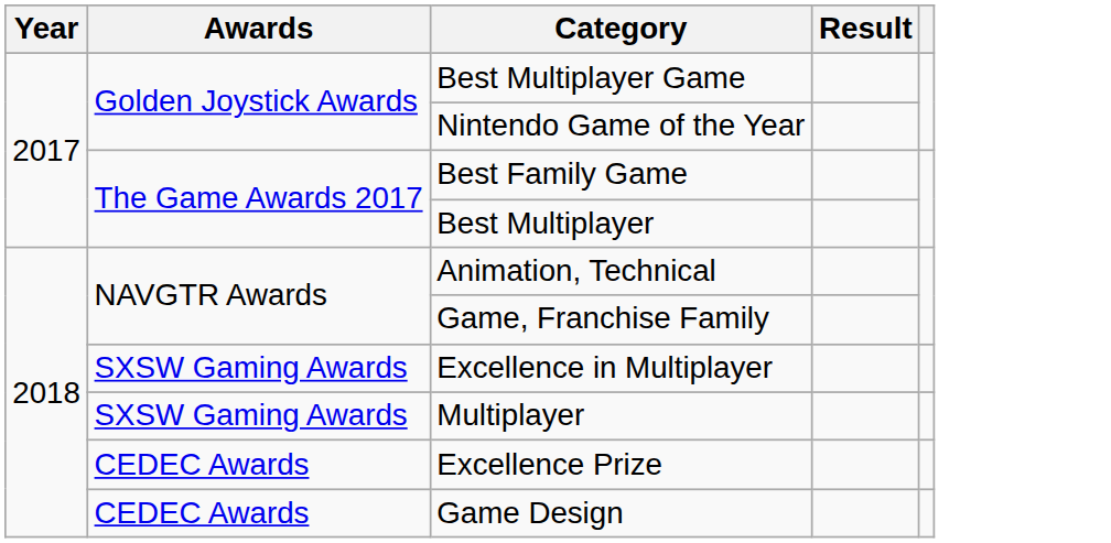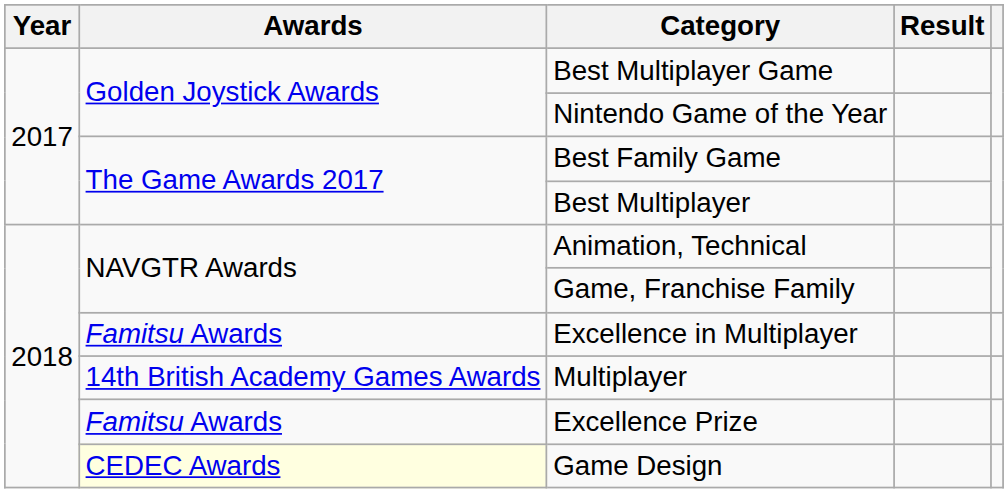 <table class="wikitable">
 <tr>
 <th>Year</th>
 <th>Awards</th>
 <th>Category</th>
 <th>Result</th>
 <th></th>
 </tr>
 <tr>
 <td rowspan="4">2017</td>
 <td rowspan="2"><a href='#'>Golden Joystick Awards</a></td>
 <td>Best Multiplayer Game</td>
 <td></td>
 <td rowspan="2"></td>
 </tr>
 <tr>
 <td>Nintendo Game of the Year</td>
 <td></td>
 </tr>
 <tr>
 <td rowspan="2"><a href='#'>The Game Awards 2017</a></td>
 <td>Best Family Game</td>
 <td></td>
 <td rowspan="2"></td>
 </tr>
 <tr>
 <td>Best Multiplayer</td>
 <td></td>
 </tr>
 <tr>
 <td rowspan="6">2018</td>
 <td rowspan="2">NAVGTR Awards</td>
 <td>Animation, Technical</td>
 <td></td>
 <td rowspan="2"></td>
 </tr>
 <tr>
 <td>Game, Franchise Family</td>
 <td></td>
 </tr>
 <tr>
-<td rowspan="1"><a href='#'>SXSW Gaming Awards</a></td>
+<td rowspan="1"><a href='#'><em>Famitsu</em> Awards</a></td>
 <td>Excellence in Multiplayer</td>
 <td></td>
 <td rowspan="1"></td>
 </tr>
 <tr>
-<td rowspan="1"><a href='#'>SXSW Gaming Awards</a></td>
+<td rowspan="1"><a href='#'>14th British Academy Games Awards</a></td>
 <td>Multiplayer</td>
 <td></td>
 <td rowspan="1"></td>
 </tr>
 <tr>
-<td rowspan="1"><a href='#'>CEDEC Awards</a></td>
+<td rowspan="1"><a href='#'><em>Famitsu</em> Awards</a></td>
 <td>Excellence Prize</td>
 <td></td>
 <td rowspan="1"></td>
 </tr>
 <tr>
-<td rowspan="1"><a href='#'>CEDEC Awards</a></td>
+<td rowspan="1" style="background: lightyellow;"><a href='#'>CEDEC Awards</a></td>
 <td>Game Design</td>
 <td></td>
 <td rowspan="1"></td>
 </tr>
 </table>
